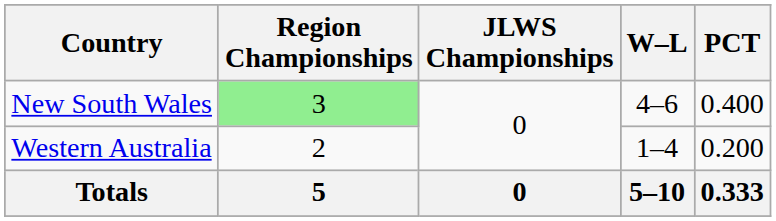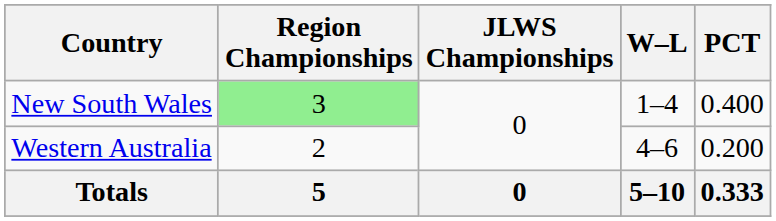 <table class="wikitable">
 <tr>
 <th>Country</th>
 <th>Region<br>Championships</th>
 <th>JLWS<br>Championships</th>
 <th>W–L</th>
 <th>PCT</th>
 </tr>
 <tr>
 <td> <a href='#'>New South Wales</a></td>
 <td align=center style="background: lightgreen;">3</td>
 <td rowspan=2 align="center">0</td>
-<td align=center>4–6</td>
+<td align=center>1–4</td>
 <td align="center">0.400</td>
 </tr>
 <tr>
 <td> <a href='#'>Western Australia</a></td>
 <td align=center>2</td>
-<td align=center>1–4</td>
+<td align=center>4–6</td>
 <td align="center">0.200</td>
 </tr>
 <tr>
 <th>Totals</th>
 <th>5</th>
 <th>0</th>
 <th>5–10</th>
 <th>0.333</th>
 </tr>
 </table>
